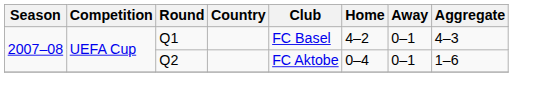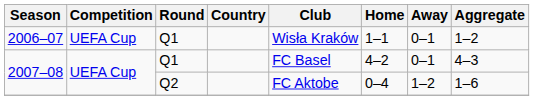 <table class="wikitable">
 <tr>
 <th>Season</th>
 <th>Competition</th>
 <th>Round</th>
 <th>Country</th>
 <th>Club</th>
 <th>Home</th>
 <th>Away</th>
 <th>Aggregate</th>
+</tr>
+<tr>
+<td><a href='#'>2006–07</a></td>
+<td><a href='#'>UEFA Cup</a></td>
+<td>Q1</td>
+<td></td>
+<td><a href='#'>Wisła Kraków</a></td>
+<td>1–1</td>
+<td>0–1</td>
+<td>1–2</td>
 </tr>
 <tr>
 <td rowspan="2"><a href='#'>2007–08</a></td>
 <td rowspan="2"><a href='#'>UEFA Cup</a></td>
 <td>Q1</td>
 <td></td>
 <td><a href='#'>FC Basel</a></td>
 <td>4–2</td>
 <td>0–1</td>
 <td>4–3</td>
 </tr>
 <tr>
 <td>Q2</td>
 <td></td>
 <td><a href='#'>FC Aktobe</a></td>
 <td>0–4</td>
-<td>0–1</td>
+<td>1–2</td>
 <td>1–6</td>
 </tr>
 <tr>
 </tr>
 </table>
